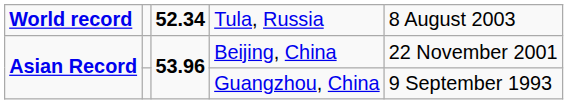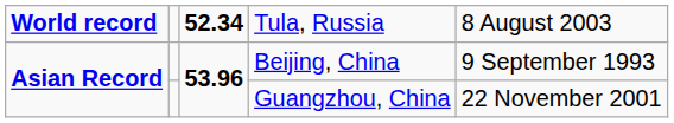 <table class="wikitable">
 <tr>
 <td><strong><a href='#'>World record</a></strong></td>
 <td></td>
 <td><strong>52.34</strong></td>
 <td><a href='#'>Tula</a>, <a href='#'>Russia</a></td>
 <td>8 August 2003</td>
 </tr>
 <tr>
 <td rowspan=2><strong><a href='#'>Asian Record</a></strong></td>
 <td></td>
 <td rowspan=2><strong>53.96</strong></td>
 <td><a href='#'>Beijing</a>, <a href='#'>China</a></td>
-<td>22 November 2001</td>
+<td>9 September 1993</td>
 </tr>
 <tr>
 <td></td>
 <td><a href='#'>Guangzhou</a>, <a href='#'>China</a></td>
-<td>9 September 1993</td>
+<td>22 November 2001</td>
 </tr>
 </table>
